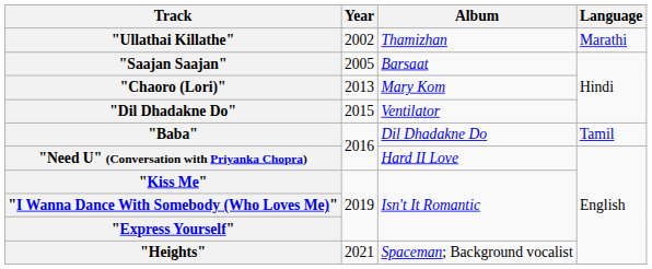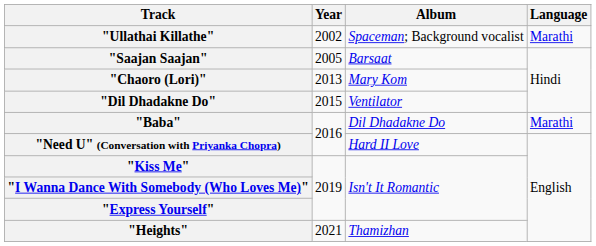 <table class="wikitable plainrowheaders">
 <tr>
 <th scope="col">Track</th>
 <th scope="col">Year</th>
 <th scope="col">Album</th>
 <th scope="col">Language</th>
 </tr>
 <tr>
 <th scope="row">"Ullathai Killathe"</th>
 <td>2002</td>
-<td><em><a href='#'>Thamizhan</a></em></td>
+<td><em><a href='#'>Spaceman</a></em>; Background vocalist</td>
 <td><a href='#'>Marathi</a></td>
 </tr>
 <tr>
 <th scope="row">"Saajan Saajan"</th>
 <td>2005</td>
 <td><em><a href='#'>Barsaat</a></em></td>
 <td rowspan="3">Hindi</td>
 </tr>
 <tr>
 <th scope="row">"Chaoro (Lori)"</th>
 <td>2013</td>
 <td><em><a href='#'>Mary Kom</a></em></td>
 </tr>
 <tr>
 <th scope="row">"Dil Dhadakne Do"</th>
 <td>2015</td>
 <td><em><a href='#'>Ventilator</a></em></td>
 </tr>
 <tr>
 <th scope="row">"Baba"</th>
 <td rowspan="2">2016</td>
 <td><em><a href='#'>Dil Dhadakne Do</a></em></td>
-<td><a href='#'>Tamil</a></td>
+<td><a href='#'>Marathi</a></td>
 </tr>
 <tr>
 <th scope="row">"Need U" <small>(Conversation with <a href='#'>Priyanka Chopra</a>)</small></th>
 <td><em><a href='#'>Hard II Love</a></em></td>
 <td rowspan="5">English</td>
 </tr>
 <tr>
 <th scope="row">"<a href='#'>Kiss Me</a>"</th>
 <td rowspan="3">2019</td>
 <td rowspan="3"><em><a href='#'>Isn't It Romantic</a></em></td>
 </tr>
 <tr>
 <th scope="row">"<a href='#'>I Wanna Dance With Somebody (Who Loves Me)</a>"</th>
 </tr>
 <tr>
 <th scope="row">"<a href='#'>Express Yourself</a>"</th>
 </tr>
 <tr>
 <th scope="row">"Heights"</th>
 <td>2021</td>
-<td><em><a href='#'>Spaceman</a></em>; Background vocalist</td>
+<td><em><a href='#'>Thamizhan</a></em></td>
 </tr>
 </table>
